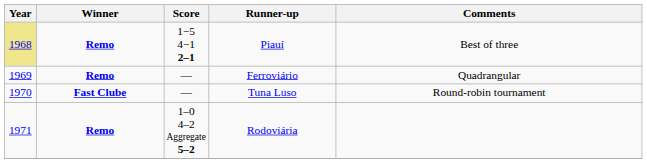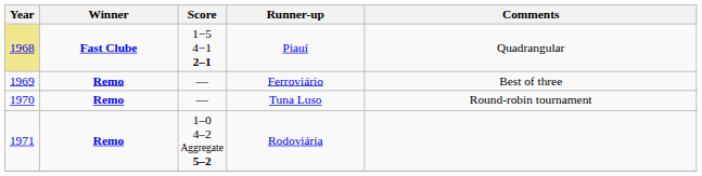 <table class="wikitable" style="text-align: center;">
 <tr>
 <th width=5%>Year</th>
 <th width=20%>Winner</th>
 <th width=7%>Score</th>
 <th width=20%>Runner-up</th>
 <th width=50%>Comments</th>
 </tr>
 <tr>
 <td style="background: khaki;"><a href='#'>1968</a></td>
-<td> <strong><a href='#'>Remo</a></strong></td>
+<td> <strong><a href='#'>Fast Clube</a></strong></td>
 <td>1−5<br>4−1<br><strong>2–1</strong></td>
 <td> <a href='#'>Piauí</a></td>
-<td>Best of three</td>
+<td>Quadrangular</td>
 </tr>
 <tr>
 <td><a href='#'>1969</a></td>
 <td> <strong><a href='#'>Remo</a></strong></td>
 <td>—</td>
 <td> <a href='#'>Ferroviário</a></td>
-<td>Quadrangular</td>
+<td>Best of three</td>
 </tr>
 <tr>
 <td><a href='#'>1970</a></td>
-<td> <strong><a href='#'>Fast Clube</a></strong></td>
+<td> <strong><a href='#'>Remo</a></strong></td>
 <td>—</td>
 <td> <a href='#'>Tuna Luso</a></td>
 <td>Round-robin tournament</td>
 </tr>
 <tr>
 <td><a href='#'>1971</a></td>
 <td> <strong><a href='#'>Remo</a></strong></td>
 <td>1–0<br>4–2<br><small>Aggregate</small><br><strong>5–2</strong></td>
 <td> <a href='#'>Rodoviária</a></td>
 <td></td>
 </tr>
 <tr>
 </tr>
 </table>
